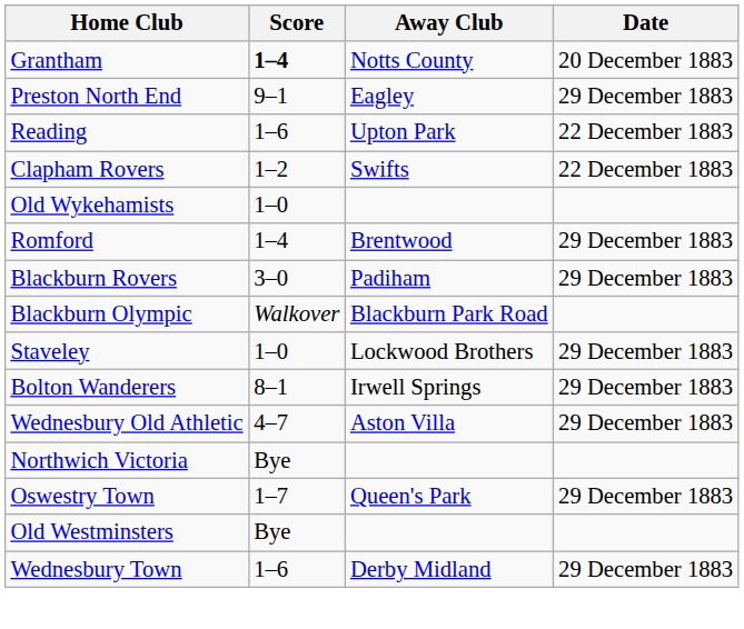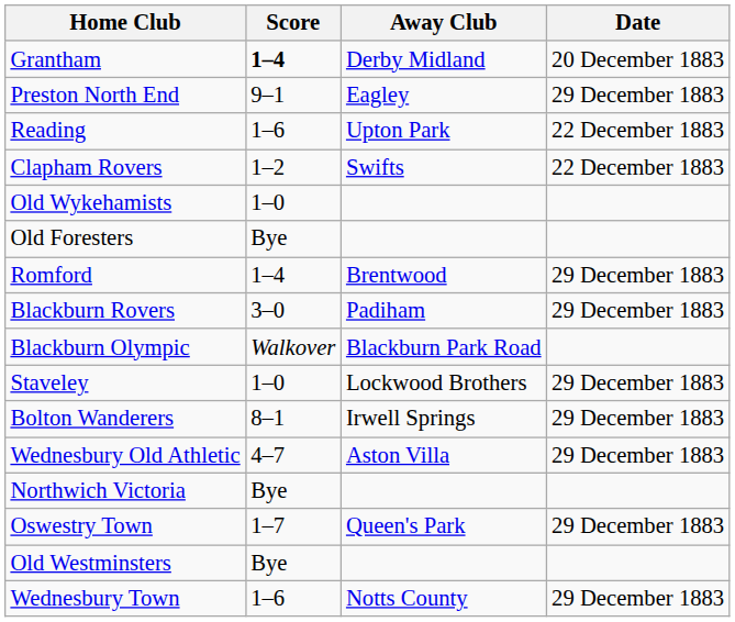 <table class="wikitable">
 <tr>
 <th>Home Club</th>
 <th>Score</th>
 <th>Away Club</th>
 <th>Date</th>
 </tr>
 <tr>
 <td><a href='#'>Grantham</a></td>
 <td><strong>1–4</strong></td>
-<td><a href='#'>Notts County</a></td>
+<td><a href='#'>Derby Midland</a></td>
 <td>20 December 1883</td>
 </tr>
 <tr>
 <td><a href='#'>Preston North End</a></td>
 <td>9–1</td>
 <td><a href='#'>Eagley</a></td>
 <td>29 December 1883</td>
 </tr>
 <tr>
 <td><a href='#'>Reading</a></td>
 <td>1–6</td>
 <td><a href='#'>Upton Park</a></td>
 <td>22 December 1883</td>
 </tr>
 <tr>
 <td><a href='#'>Clapham Rovers</a></td>
 <td>1–2</td>
 <td><a href='#'>Swifts</a></td>
 <td>22 December 1883</td>
 </tr>
 <tr>
 <td><a href='#'>Old Wykehamists</a></td>
 <td>1–0</td>
+<td></td>
+<td></td>
+</tr>
+<tr>
+<td>Old Foresters</td>
+<td>Bye</td>
 <td></td>
 <td></td>
 </tr>
 <tr>
 <td><a href='#'>Romford</a></td>
 <td>1–4</td>
 <td><a href='#'>Brentwood</a></td>
 <td>29 December 1883</td>
 </tr>
 <tr>
 <td><a href='#'>Blackburn Rovers</a></td>
 <td>3–0</td>
 <td><a href='#'>Padiham</a></td>
 <td>29 December 1883</td>
 </tr>
 <tr>
 <td><a href='#'>Blackburn Olympic</a></td>
 <td><em>Walkover</em></td>
 <td><a href='#'>Blackburn Park Road</a></td>
 <td></td>
 </tr>
 <tr>
 <td><a href='#'>Staveley</a></td>
 <td>1–0</td>
 <td>Lockwood Brothers</td>
 <td>29 December 1883</td>
 </tr>
 <tr>
 <td><a href='#'>Bolton Wanderers</a></td>
 <td>8–1</td>
 <td>Irwell Springs</td>
 <td>29 December 1883</td>
 </tr>
 <tr>
 <td><a href='#'>Wednesbury Old Athletic</a></td>
 <td>4–7</td>
 <td><a href='#'>Aston Villa</a></td>
 <td>29 December 1883</td>
 </tr>
 <tr>
 <td><a href='#'>Northwich Victoria</a></td>
 <td>Bye</td>
 <td></td>
 <td></td>
 </tr>
 <tr>
 <td><a href='#'>Oswestry Town</a></td>
 <td>1–7</td>
 <td><a href='#'>Queen's Park</a> </td>
 <td>29 December 1883</td>
 </tr>
 <tr>
 <td><a href='#'>Old Westminsters</a></td>
 <td>Bye</td>
 <td></td>
 <td></td>
 </tr>
 <tr>
 <td><a href='#'>Wednesbury Town</a></td>
 <td>1–6</td>
-<td><a href='#'>Derby Midland</a></td>
+<td><a href='#'>Notts County</a></td>
 <td>29 December 1883</td>
 </tr>
 </table>
